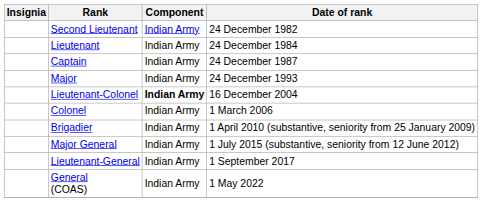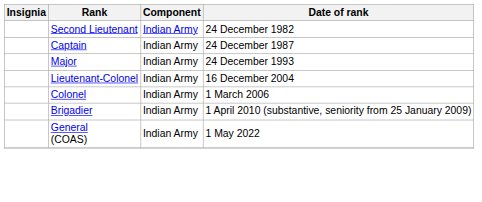 <table class="wikitable" style="background:white">
 <tr>
 <th>Insignia</th>
 <th>Rank</th>
 <th>Component</th>
 <th>Date of rank</th>
 </tr>
 <tr>
 <td align="center"></td>
 <td><a href='#'>Second Lieutenant</a></td>
 <td><a href='#'>Indian Army</a></td>
 <td>24 December 1982</td>
-</tr>
-<tr>
-<td align="center"></td>
-<td><a href='#'>Lieutenant</a></td>
-<td>Indian Army</td>
-<td>24 December 1984</td>
 </tr>
 <tr>
 <td align="center"></td>
 <td><a href='#'>Captain</a></td>
 <td>Indian Army</td>
 <td>24 December 1987</td>
 </tr>
 <tr>
 <td align="center"></td>
 <td><a href='#'>Major</a></td>
 <td>Indian Army</td>
 <td>24 December 1993</td>
 </tr>
 <tr>
 <td align="center"></td>
 <td><a href='#'>Lieutenant-Colonel</a></td>
-<td><strong>Indian Army</strong></td>
+<td>Indian Army</td>
 <td>16 December 2004</td>
 </tr>
 <tr>
 <td align="center"></td>
 <td><a href='#'>Colonel</a></td>
 <td>Indian Army</td>
 <td>1 March 2006</td>
 </tr>
 <tr>
 <td align="center"></td>
 <td><a href='#'>Brigadier</a></td>
 <td>Indian Army</td>
 <td>1 April 2010 (substantive, seniority from 25 January 2009)</td>
 </tr>
 <tr>
 <td align="center"></td>
-<td><a href='#'>Major General</a></td>
-<td>Indian Army</td>
-<td>1 July 2015 (substantive, seniority from 12 June 2012)</td>
-</tr>
-<tr>
-<td align="center"></td>
-<td><a href='#'>Lieutenant-General</a></td>
-<td>Indian Army</td>
-<td>1 September 2017</td>
-</tr>
-<tr>
-<td align="center"></td>
 <td><a href='#'>General</a><br>(COAS)</td>
 <td>Indian Army</td>
 <td>1 May 2022</td>
 </tr>
 <tr>
 </tr>
 </table>
